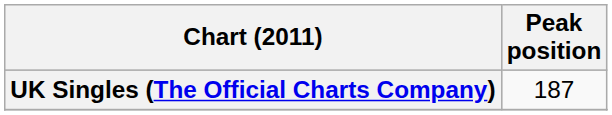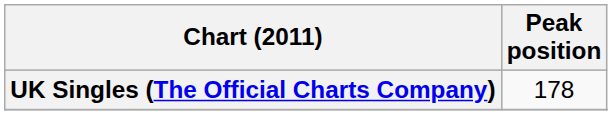 <table class="wikitable sortable plainrowheaders">
 <tr>
 <th scope="col">Chart (2011)</th>
 <th scope="col">Peak<br>position</th>
 </tr>
 <tr>
 <th scope="row">UK Singles (<a href='#'>The Official Charts Company</a>)</th>
-<td align="center">187</td>
+<td align="center">178</td>
 </tr>
 <tr>
 </tr>
 <tr>
 </tr>
 </table>
